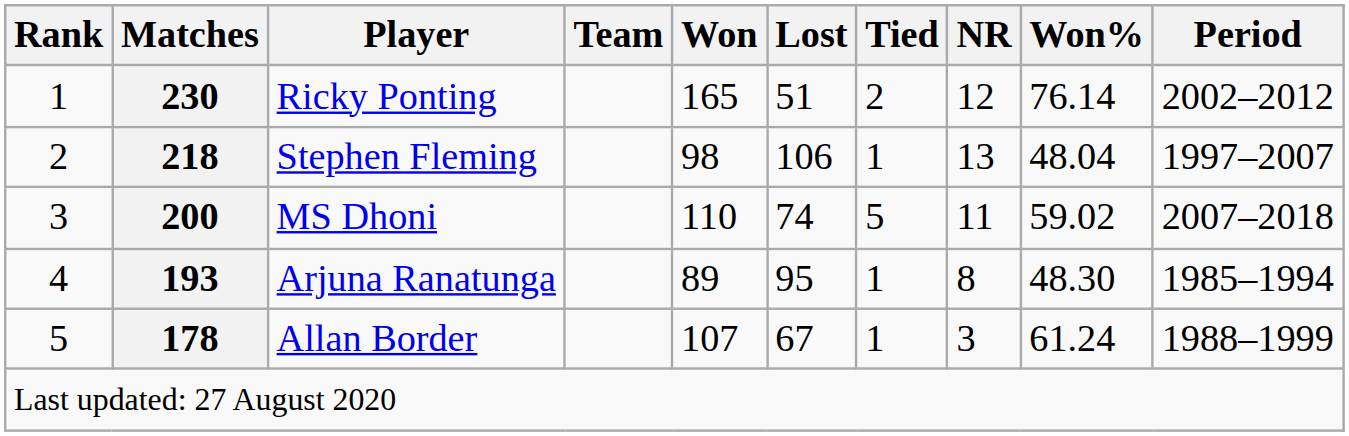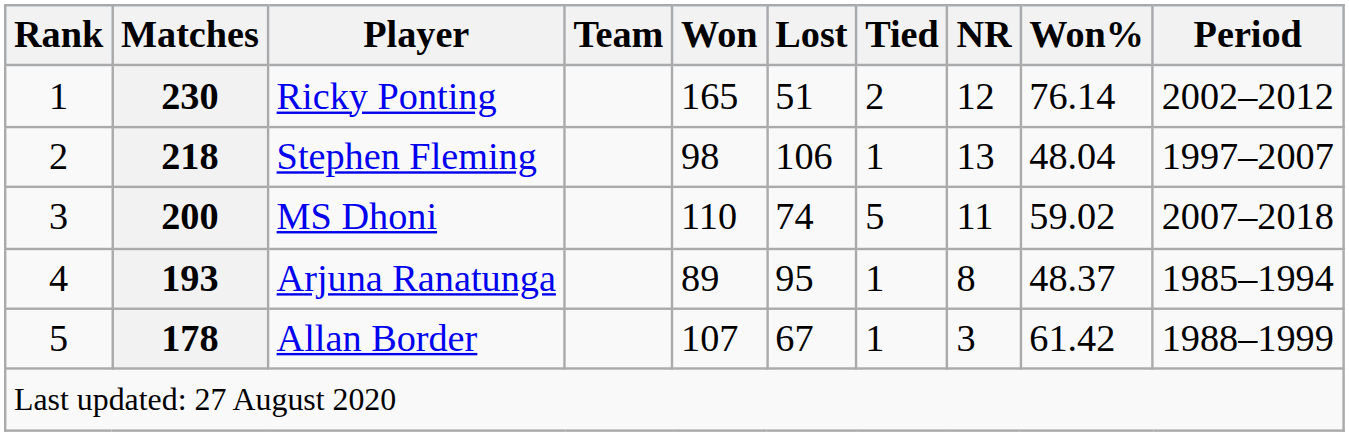 <table class="wikitable plainrowheaders sortable">
 <tr style="background:#9cf;">
 <th>Rank</th>
 <th>Matches</th>
 <th>Player</th>
 <th>Team</th>
 <th>Won</th>
 <th>Lost</th>
 <th>Tied</th>
 <th>NR</th>
 <th>Won%</th>
 <th>Period</th>
 </tr>
 <tr>
 <td align=center>1</td>
 <th>230</th>
 <td><a href='#'>Ricky Ponting</a></td>
 <td></td>
 <td>165</td>
 <td>51</td>
 <td>2</td>
 <td>12</td>
 <td>76.14</td>
 <td>2002–2012</td>
 </tr>
 <tr>
 <td align=center>2</td>
 <th>218</th>
 <td><a href='#'>Stephen Fleming</a></td>
 <td></td>
 <td>98</td>
 <td>106</td>
 <td>1</td>
 <td>13</td>
 <td>48.04</td>
 <td>1997–2007</td>
 </tr>
 <tr>
 <td align=center>3</td>
 <th>200</th>
 <td><a href='#'>MS Dhoni</a></td>
 <td></td>
 <td>110</td>
 <td>74</td>
 <td>5</td>
 <td>11</td>
 <td>59.02</td>
 <td>2007–2018</td>
 </tr>
 <tr>
 <td align=center>4</td>
 <th>193</th>
 <td><a href='#'>Arjuna Ranatunga</a></td>
 <td></td>
 <td>89</td>
 <td>95</td>
 <td>1</td>
 <td>8</td>
-<td>48.30</td>
+<td>48.37</td>
 <td>1985–1994</td>
 </tr>
 <tr>
 <td align=center>5</td>
 <th>178</th>
 <td><a href='#'>Allan Border</a></td>
 <td></td>
 <td>107</td>
 <td>67</td>
 <td>1</td>
 <td>3</td>
-<td>61.24</td>
+<td>61.42</td>
 <td>1988–1999</td>
 </tr>
 <tr class=sortbottom>
 <td colspan="10"><small>Last updated: 27 August 2020</small></td>
 </tr>
 </table>
